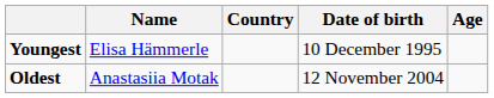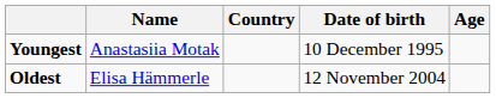 <table class="wikitable">
 <tr>
 <th></th>
 <th><strong>Name</strong></th>
 <th><strong>Country</strong></th>
 <th><strong>Date of birth</strong></th>
 <th><strong>Age</strong></th>
 </tr>
 <tr>
 <td><strong>Youngest</strong></td>
-<td><a href='#'>Elisa Hämmerle</a></td>
+<td><a href='#'>Anastasiia Motak</a></td>
 <td></td>
 <td>10 December 1995</td>
 <td></td>
 </tr>
 <tr>
 <td><strong>Oldest</strong></td>
-<td><a href='#'>Anastasiia Motak</a></td>
+<td><a href='#'>Elisa Hämmerle</a></td>
 <td></td>
 <td>12 November 2004</td>
 <td></td>
 </tr>
 </table>
